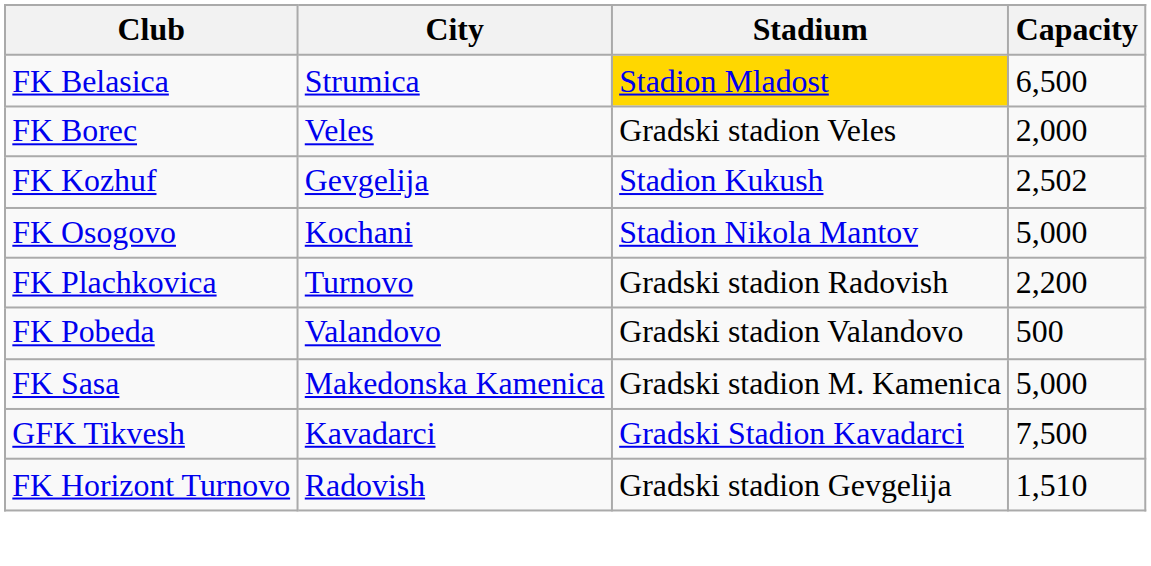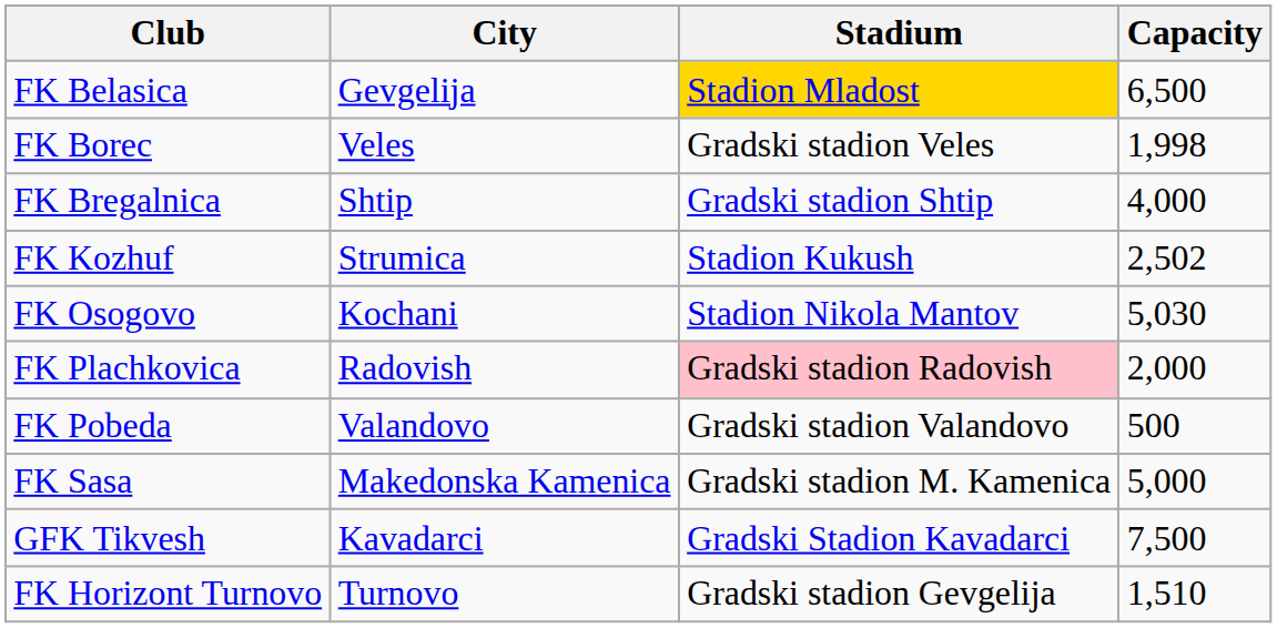 <table class="wikitable sortable">
 <tr>
 <th>Club</th>
 <th>City</th>
 <th>Stadium</th>
 <th>Capacity</th>
 </tr>
 <tr>
 <td><a href='#'>FK Belasica</a></td>
-<td><a href='#'>Strumica</a></td>
+<td><a href='#'>Gevgelija</a></td>
 <td style="background: gold;"><a href='#'>Stadion Mladost</a></td>
 <td>6,500</td>
 </tr>
 <tr>
 <td><a href='#'>FK Borec</a></td>
 <td><a href='#'>Veles</a></td>
 <td>Gradski stadion Veles</td>
-<td>2,000</td>
+<td>1,998</td>
+</tr>
+<tr>
+<td><a href='#'>FK Bregalnica</a></td>
+<td><a href='#'>Shtip</a></td>
+<td><a href='#'>Gradski stadion Shtip</a></td>
+<td>4,000</td>
 </tr>
 <tr>
 <td><a href='#'>FK Kozhuf</a></td>
-<td><a href='#'>Gevgelija</a></td>
+<td><a href='#'>Strumica</a></td>
 <td><a href='#'>Stadion Kukush</a></td>
 <td>2,502</td>
 </tr>
 <tr>
 <td><a href='#'>FK Osogovo</a></td>
 <td><a href='#'>Kochani</a></td>
 <td><a href='#'>Stadion Nikola Mantov</a></td>
-<td>5,000</td>
+<td>5,030</td>
 </tr>
 <tr>
 <td><a href='#'>FK Plachkovica</a></td>
-<td><a href='#'>Turnovo</a></td>
-<td>Gradski stadion Radovish</td>
-<td>2,200</td>
+<td><a href='#'>Radovish</a></td>
+<td style="background: pink;">Gradski stadion Radovish</td>
+<td>2,000</td>
 </tr>
 <tr>
 <td><a href='#'>FK Pobeda</a></td>
 <td><a href='#'>Valandovo</a></td>
 <td>Gradski stadion Valandovo</td>
 <td>500</td>
 </tr>
 <tr>
 <td><a href='#'>FK Sasa</a></td>
 <td><a href='#'>Makedonska Kamenica</a></td>
 <td>Gradski stadion M. Kamenica</td>
 <td>5,000</td>
 </tr>
 <tr>
 <td><a href='#'>GFK Tikvesh</a></td>
 <td><a href='#'>Kavadarci</a></td>
 <td><a href='#'>Gradski Stadion Kavadarci</a></td>
 <td>7,500</td>
 </tr>
 <tr>
 <td><a href='#'>FK Horizont Turnovo</a></td>
-<td><a href='#'>Radovish</a></td>
+<td><a href='#'>Turnovo</a></td>
 <td>Gradski stadion Gevgelija</td>
 <td>1,510</td>
 </tr>
 </table>
